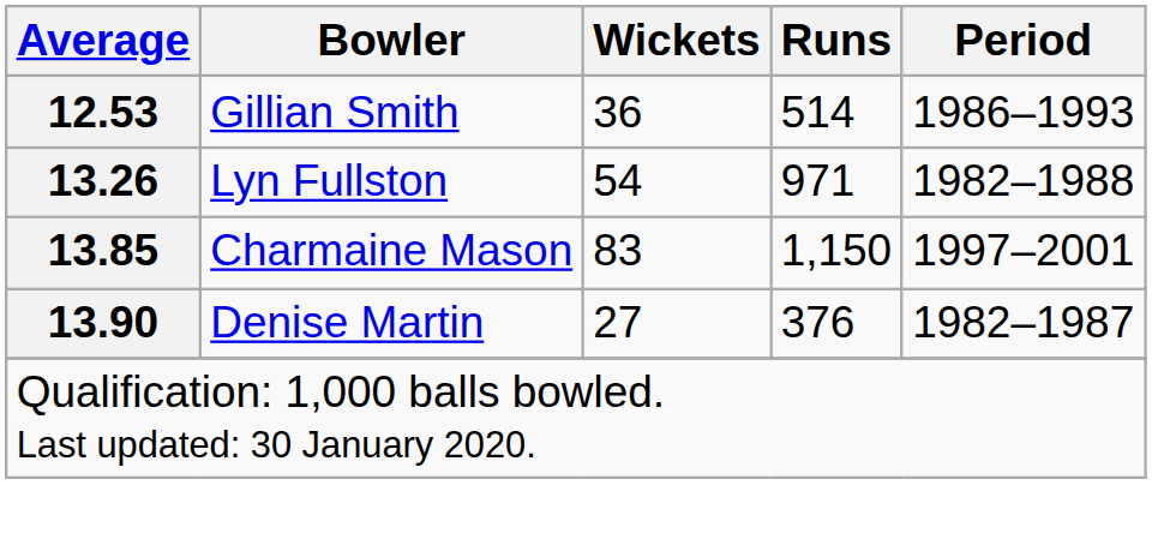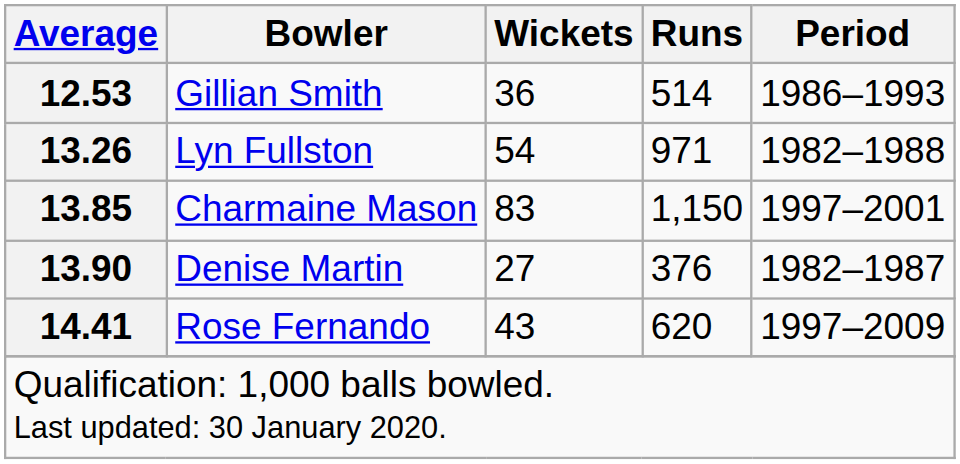 <table class="wikitable sortable defaultcenter col2left">
 <tr>
 <th scope="col"><a href='#'>Average</a></th>
 <th scope="col" class=unsortable>Bowler</th>
 <th scope="col">Wickets</th>
 <th scope="col">Runs</th>
 <th scope="col" class=unsortable>Period</th>
 </tr>
 <tr>
 <th scope="row">12.53</th>
 <td> <a href='#'>Gillian Smith</a></td>
 <td>36</td>
 <td>514</td>
 <td>1986–1993</td>
 </tr>
 <tr>
 <th scope="row">13.26</th>
 <td> <a href='#'>Lyn Fullston</a></td>
 <td>54</td>
 <td>971</td>
 <td>1982–1988</td>
 </tr>
 <tr>
 <th scope="row">13.85</th>
 <td> <a href='#'>Charmaine Mason</a></td>
 <td>83</td>
 <td>1,150</td>
 <td>1997–2001</td>
 </tr>
 <tr>
 <th scope="row">13.90</th>
 <td> <a href='#'>Denise Martin</a></td>
 <td>27</td>
 <td>376</td>
 <td>1982–1987</td>
 </tr>
 <tr>
+<th scope="row">14.41</th>
+<td> <a href='#'>Rose Fernando</a></td>
+<td>43</td>
+<td>620</td>
+<td>1997–2009</td>
+</tr>
+<tr>
 </tr>
 <tr class=sortbottom>
 <td scope="row" colspan="5" style="text-align:left;">Qualification: 1,000 balls bowled.<br><small>Last updated: 30 January 2020.</small></td>
 </tr>
 </table>
